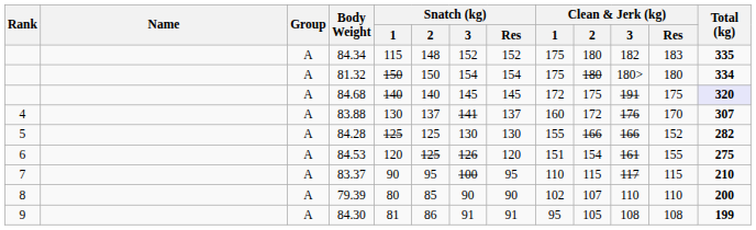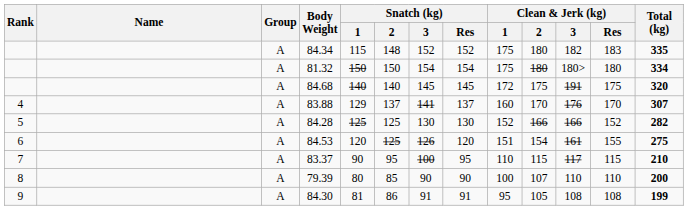 <table class = "wikitable" style="text-align:center;">
 <tr>
 <th rowspan=2>Rank</th>
 <th rowspan=2 width=305>Name</th>
 <th rowspan=2 width=20>Group</th>
 <th rowspan=2 width=50>Body Weight</th>
 <th colspan=4>Snatch (kg)</th>
 <th colspan=4>Clean & Jerk (kg)</th>
 <th rowspan=2 width=60>Total (kg)</th>
 </tr>
 <tr>
 <th width=40>1</th>
 <th width=40>2</th>
 <th width=40>3</th>
 <th width=55>Res</th>
 <th width=40>1</th>
 <th width=40>2</th>
 <th width=40>3</th>
 <th width=55>Res</th>
 </tr>
 <tr>
 <td></td>
 <td align=left></td>
 <td>A</td>
 <td>84.34</td>
 <td>115</td>
 <td>148</td>
 <td>152</td>
 <td>152</td>
 <td>175</td>
 <td>180</td>
 <td>182</td>
 <td>183</td>
 <td><strong>335</strong></td>
 </tr>
 <tr>
 <td></td>
 <td align=left></td>
 <td>A</td>
 <td>81.32</td>
 <td><s>150</s></td>
 <td>150</td>
 <td>154</td>
 <td>154</td>
 <td>175</td>
 <td><s>180</s></td>
 <td>180></td>
 <td>180</td>
 <td><strong>334</strong></td>
 </tr>
 <tr>
 <td></td>
 <td align=left></td>
 <td>A</td>
 <td>84.68</td>
 <td><s>140</s></td>
 <td>140</td>
 <td>145</td>
 <td>145</td>
 <td>172</td>
 <td>175</td>
 <td><s>191</s></td>
 <td>175</td>
-<td style="background: lavender;"><strong>320</strong></td>
+<td><strong>320</strong></td>
 </tr>
 <tr>
 <td>4</td>
 <td align=left></td>
 <td>A</td>
 <td>83.88</td>
-<td>130</td>
+<td>129</td>
 <td>137</td>
 <td><s>141</s></td>
 <td>137</td>
 <td>160</td>
-<td>172</td>
+<td>170</td>
 <td><s>176</s></td>
 <td>170</td>
 <td><strong>307</strong></td>
 </tr>
 <tr>
 <td>5</td>
 <td align=left></td>
 <td>A</td>
 <td>84.28</td>
 <td><s>125</s></td>
 <td>125</td>
 <td>130</td>
 <td>130</td>
-<td>155</td>
+<td>152</td>
 <td><s>166</s></td>
 <td><s>166</s></td>
 <td>152</td>
 <td><strong>282</strong></td>
 </tr>
 <tr>
 <td>6</td>
 <td align=left></td>
 <td>A</td>
 <td>84.53</td>
 <td>120</td>
 <td><s>125</s></td>
 <td><s>126</s></td>
 <td>120</td>
 <td>151</td>
 <td>154</td>
 <td><s>161</s></td>
 <td>155</td>
 <td><strong>275</strong></td>
 </tr>
 <tr>
 <td>7</td>
 <td align=left></td>
 <td>A</td>
 <td>83.37</td>
 <td>90</td>
 <td>95</td>
 <td><s>100</s></td>
 <td>95</td>
 <td>110</td>
 <td>115</td>
 <td><s>117</s></td>
 <td>115</td>
 <td><strong>210</strong></td>
 </tr>
 <tr>
 <td>8</td>
 <td align=left></td>
 <td>A</td>
 <td>79.39</td>
 <td>80</td>
 <td>85</td>
 <td>90</td>
 <td>90</td>
-<td>102</td>
+<td>100</td>
 <td>107</td>
 <td>110</td>
 <td>110</td>
 <td><strong>200</strong></td>
 </tr>
 <tr>
 <td>9</td>
 <td align=left></td>
 <td>A</td>
 <td>84.30</td>
 <td>81</td>
 <td>86</td>
 <td>91</td>
 <td>91</td>
 <td>95</td>
 <td>105</td>
 <td>108</td>
 <td>108</td>
 <td><strong>199</strong></td>
 </tr>
 </table>
